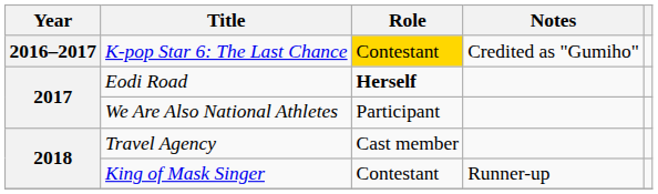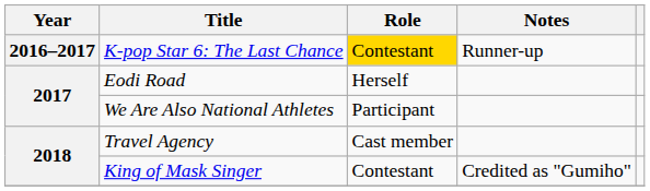 <table class="wikitable plainrowheaders">
 <tr>
 <th scope="col">Year</th>
 <th scope="col">Title</th>
 <th scope="col">Role</th>
 <th scope="col">Notes</th>
 <th scope="col" class="unsortable"></th>
 </tr>
 <tr>
 <th scope="row">2016–2017</th>
 <td><em><a href='#'>K-pop Star 6: The Last Chance</a></em></td>
 <td style="background: gold;">Contestant</td>
-<td>Credited as "Gumiho"</td>
+<td>Runner-up</td>
 <td style="text-align:center"></td>
 </tr>
 <tr>
 <th scope="row" rowspan="2">2017</th>
 <td><em>Eodi Road</em></td>
-<td><strong>Herself</strong></td>
+<td>Herself</td>
 <td></td>
 <td style="text-align:center"></td>
 </tr>
 <tr>
 <td><em>We Are Also National Athletes</em></td>
 <td>Participant</td>
 <td></td>
 <td style="text-align:center"></td>
 </tr>
 <tr>
 <th scope="row" rowspan="2">2018</th>
 <td><em>Travel Agency</em></td>
 <td>Cast member</td>
 <td></td>
 <td style="text-align:center"></td>
 </tr>
 <tr>
 <td><em><a href='#'>King of Mask Singer</a></em></td>
 <td>Contestant</td>
-<td>Runner-up</td>
+<td>Credited as "Gumiho"</td>
 <td style="text-align:center"></td>
 </tr>
 <tr>
 </tr>
 </table>
